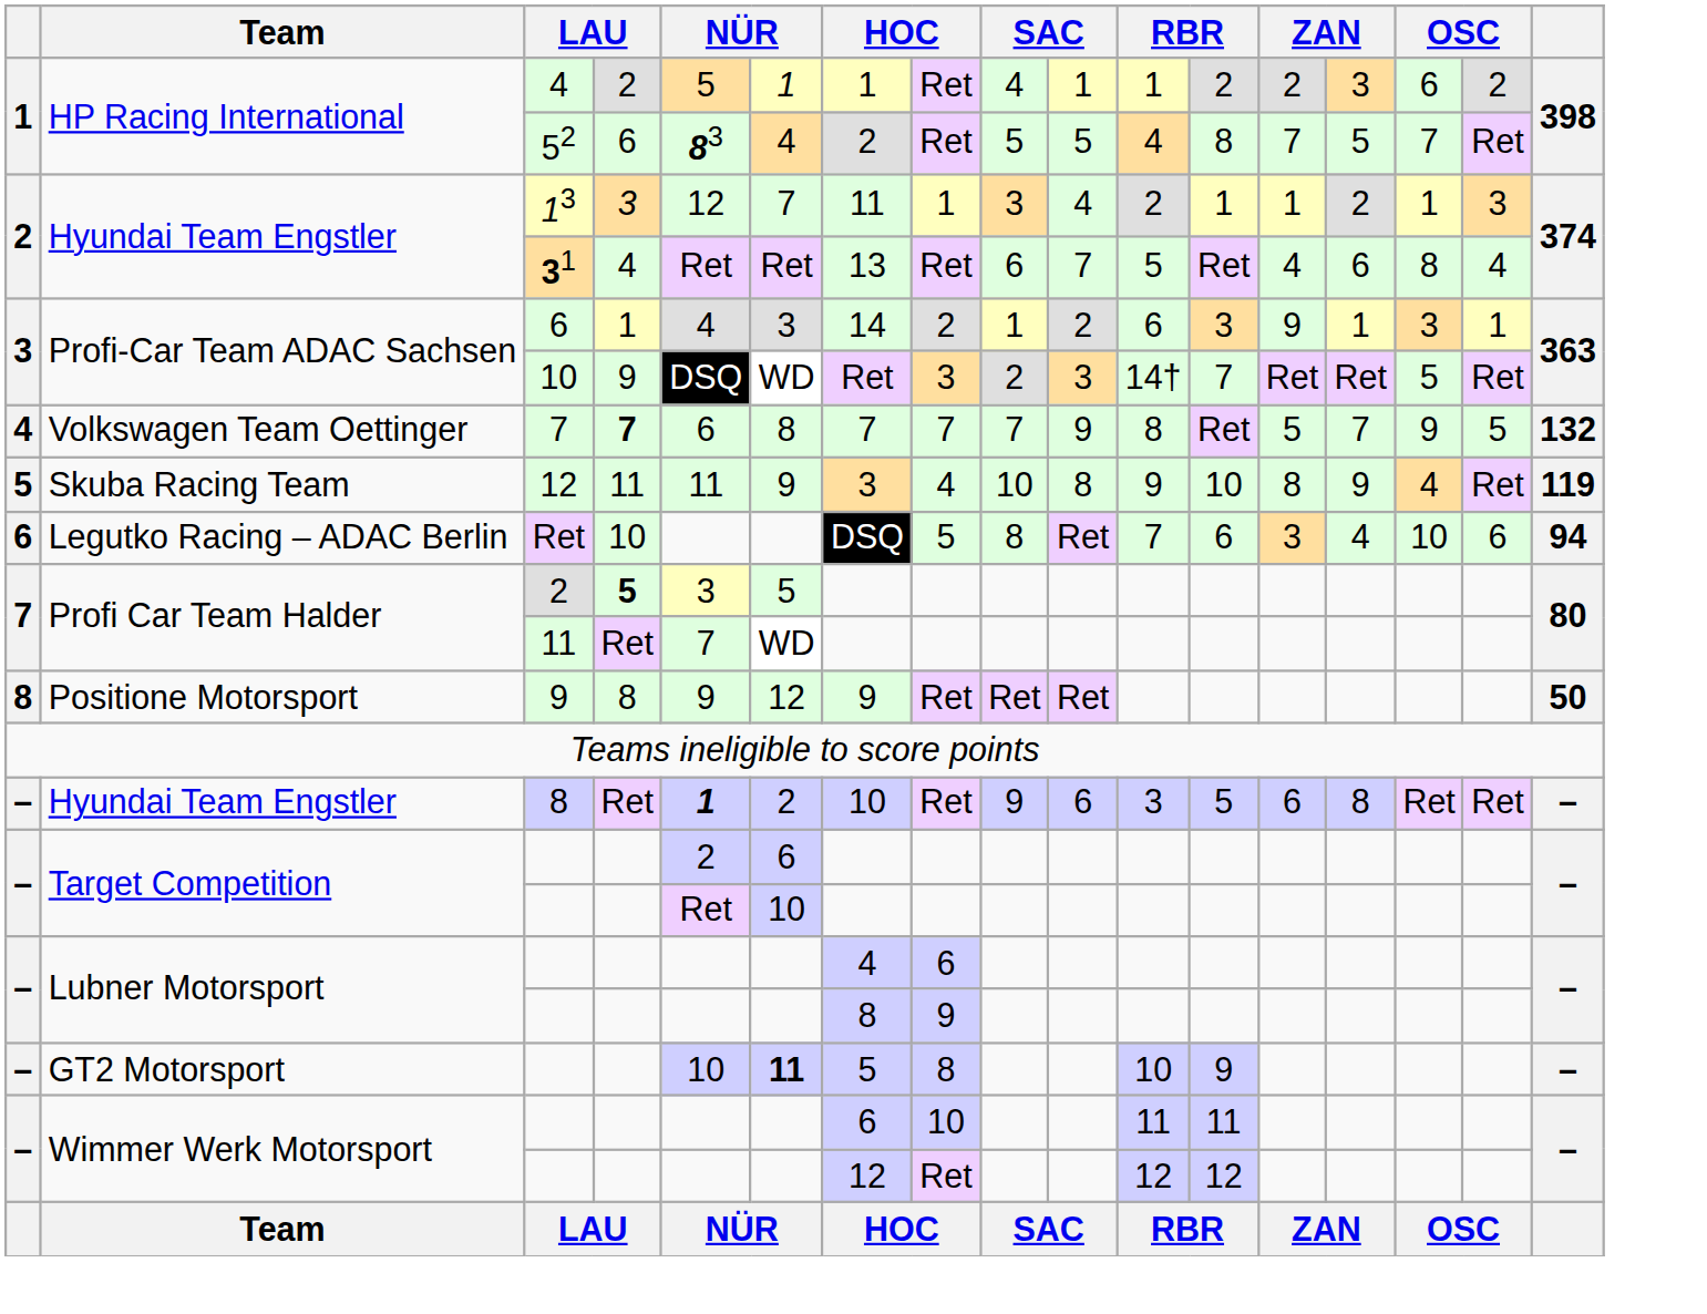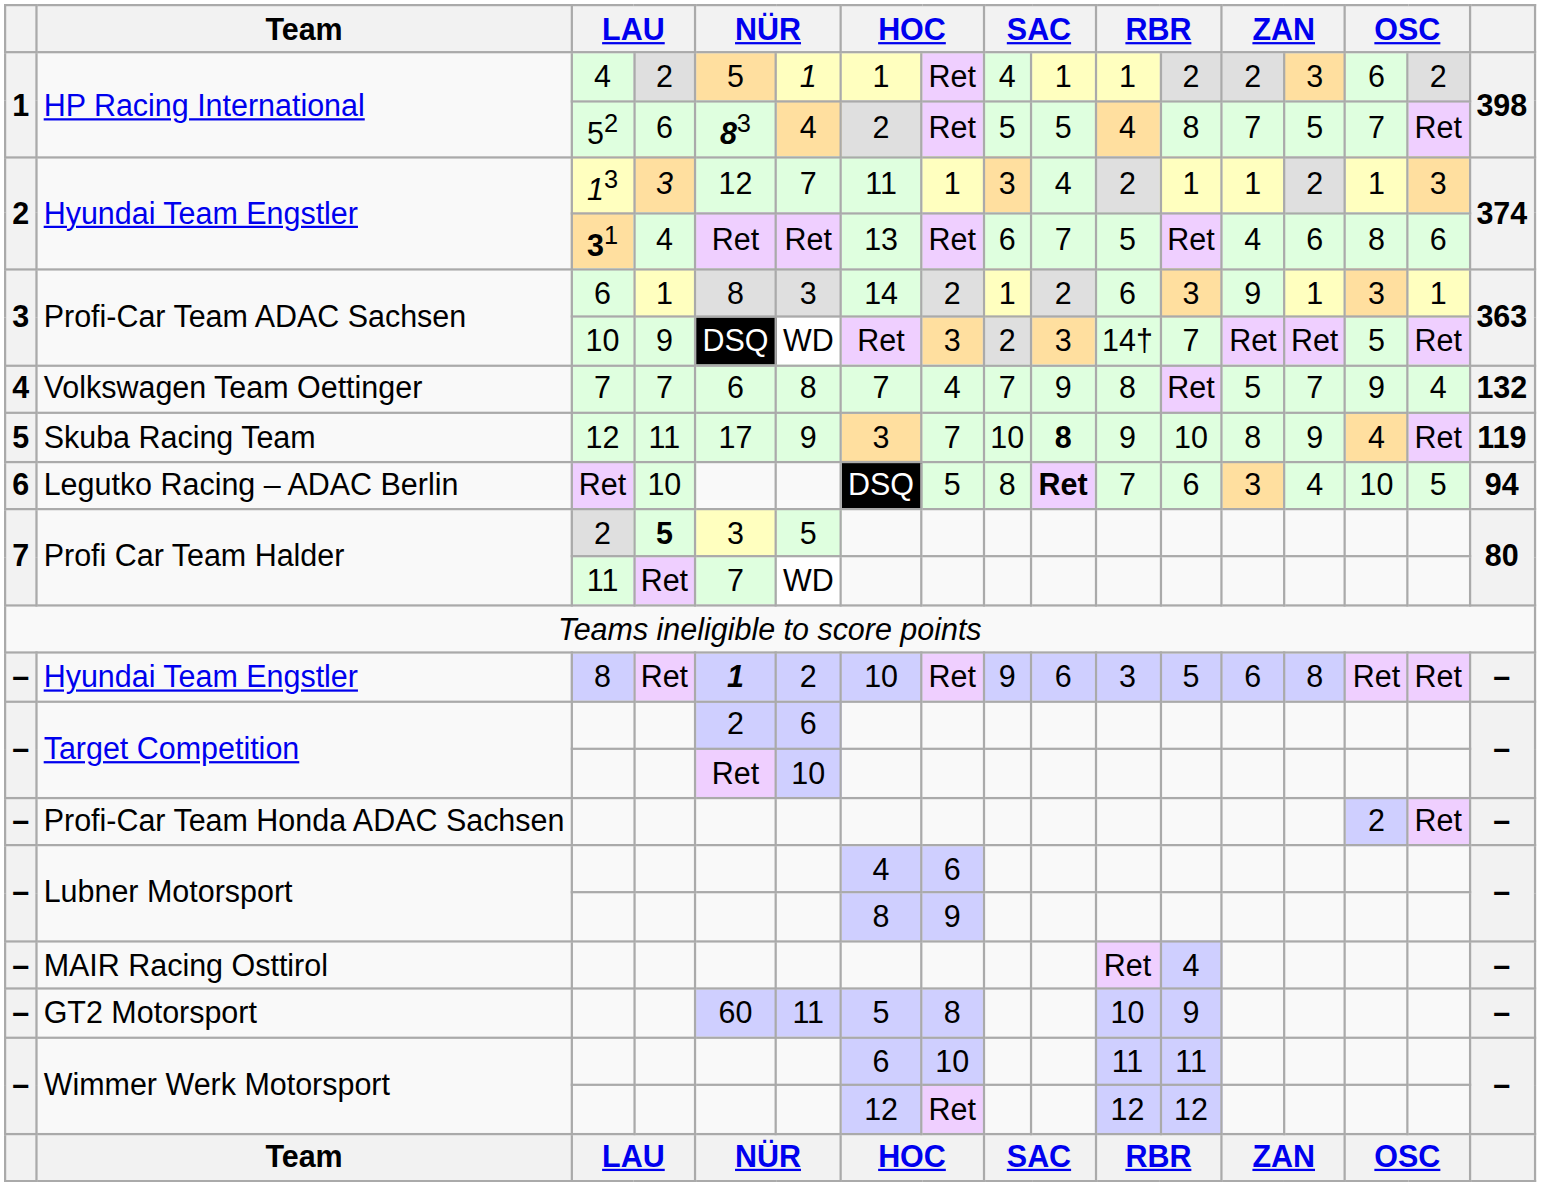 <table class="wikitable" style="font-size:85%; text-align:center">
 <tr>
 <th></th>
 <th>Team</th>
 <th colspan=2><a href='#'>LAU</a><br></th>
 <th colspan=2><a href='#'>NÜR</a><br></th>
 <th colspan=2><a href='#'>HOC</a><br></th>
 <th colspan=2><a href='#'>SAC</a><br></th>
 <th colspan=2><a href='#'>RBR</a><br></th>
 <th colspan=2><a href='#'>ZAN</a><br></th>
 <th colspan=2><a href='#'>OSC</a><br></th>
 <th></th>
 </tr>
 <tr>
 <th rowspan=2>1</th>
 <td rowspan=2 align=left> <a href='#'>HP Racing International</a></td>
 <td style="background:#dfffdf;">4</td>
 <td style="background:#dfdfdf;">2</td>
 <td style="background:#ffdf9f;">5</td>
 <td style="background:#ffffbf;"><em>1</em></td>
 <td style="background:#ffffbf;">1</td>
 <td style="background:#efcfff;">Ret</td>
 <td style="background:#dfffdf;">4</td>
 <td style="background:#ffffbf;">1</td>
 <td style="background:#ffffbf;">1</td>
 <td style="background:#dfdfdf;">2</td>
 <td style="background:#dfdfdf;">2</td>
 <td style="background:#ffdf9f;">3</td>
 <td style="background:#dfffdf;">6</td>
 <td style="background:#dfdfdf;">2</td>
 <th rowspan=2>398</th>
 </tr>
 <tr>
 <td style="background:#dfffdf;">5<sup>2</sup></td>
 <td style="background:#dfffdf;">6</td>
 <td style="background:#dfffdf;"><strong><em>8</em></strong><sup>3</sup></td>
 <td style="background:#ffdf9f;">4</td>
 <td style="background:#dfdfdf;">2</td>
 <td style="background:#efcfff;">Ret</td>
 <td style="background:#dfffdf;">5</td>
 <td style="background:#dfffdf;">5</td>
 <td style="background:#ffdf9f;">4</td>
 <td style="background:#dfffdf;">8</td>
 <td style="background:#dfffdf;">7</td>
 <td style="background:#dfffdf;">5</td>
 <td style="background:#dfffdf;">7</td>
 <td style="background:#efcfff;">Ret</td>
 </tr>
 <tr>
 <th rowspan=2>2</th>
 <td rowspan=2 align=left> <a href='#'>Hyundai Team Engstler</a></td>
 <td style="background:#ffffbf;"><em>1</em><sup>3</sup></td>
 <td style="background:#ffdf9f;"><em>3</em></td>
 <td style="background:#dfffdf;">12</td>
 <td style="background:#dfffdf;">7</td>
 <td style="background:#dfffdf;">11</td>
 <td style="background:#ffffbf;">1</td>
 <td style="background:#ffdf9f;">3</td>
 <td style="background:#dfffdf;">4</td>
 <td style="background:#dfdfdf;">2</td>
 <td style="background:#ffffbf;">1</td>
 <td style="background:#ffffbf;">1</td>
 <td style="background:#dfdfdf;">2</td>
 <td style="background:#ffffbf;">1</td>
 <td style="background:#ffdf9f;">3</td>
 <th rowspan=2>374</th>
 </tr>
 <tr>
 <td style="background:#ffdf9f;"><strong>3</strong><sup>1</sup></td>
 <td style="background:#dfffdf;">4</td>
 <td style="background:#efcfff;">Ret</td>
 <td style="background:#efcfff;">Ret</td>
 <td style="background:#dfffdf;">13</td>
 <td style="background:#efcfff;">Ret</td>
 <td style="background:#dfffdf;">6</td>
 <td style="background:#dfffdf;">7</td>
 <td style="background:#dfffdf;">5</td>
 <td style="background:#efcfff;">Ret</td>
 <td style="background:#dfffdf;">4</td>
 <td style="background:#dfffdf;">6</td>
 <td style="background:#dfffdf;">8</td>
-<td style="background:#dfffdf;">4</td>
+<td style="background:#dfffdf;">6</td>
 </tr>
 <tr>
 <th rowspan=2>3</th>
 <td rowspan=2 align=left> Profi-Car Team ADAC Sachsen</td>
 <td style="background:#dfffdf;">6</td>
 <td style="background:#ffffbf;">1</td>
-<td style="background:#dfdfdf;">4</td>
+<td style="background:#dfdfdf;">8</td>
 <td style="background:#dfdfdf;">3</td>
 <td style="background:#dfffdf;">14</td>
 <td style="background:#dfdfdf;">2</td>
 <td style="background:#ffffbf;">1</td>
 <td style="background:#dfdfdf;">2</td>
 <td style="background:#dfffdf;">6</td>
 <td style="background:#ffdf9f;">3</td>
 <td style="background:#dfffdf;">9</td>
 <td style="background:#ffffbf;">1</td>
 <td style="background:#ffdf9f;">3</td>
 <td style="background:#ffffbf;">1</td>
 <th rowspan=2>363</th>
 </tr>
 <tr>
 <td style="background:#dfffdf;">10</td>
 <td style="background:#dfffdf;">9</td>
 <td style="background:#000000; color:#ffffff;">DSQ</td>
 <td style="background:#ffffff;">WD</td>
 <td style="background:#efcfff;">Ret</td>
 <td style="background:#ffdf9f;">3</td>
 <td style="background:#dfdfdf;">2</td>
 <td style="background:#ffdf9f;">3</td>
 <td style="background:#dfffdf;">14†</td>
 <td style="background:#dfffdf;">7</td>
 <td style="background:#efcfff;">Ret</td>
 <td style="background:#efcfff;">Ret</td>
 <td style="background:#dfffdf;">5</td>
 <td style="background:#efcfff;">Ret</td>
 </tr>
 <tr>
 <th>4</th>
 <td align=left> Volkswagen Team Oettinger</td>
 <td style="background:#dfffdf;">7</td>
-<td style="background:#dfffdf;"><strong>7</strong></td>
+<td style="background:#dfffdf;">7</td>
 <td style="background:#dfffdf;">6</td>
 <td style="background:#dfffdf;">8</td>
 <td style="background:#dfffdf;">7</td>
-<td style="background:#dfffdf;">7</td>
+<td style="background:#dfffdf;">4</td>
 <td style="background:#dfffdf;">7</td>
 <td style="background:#dfffdf;">9</td>
 <td style="background:#dfffdf;">8</td>
 <td style="background:#efcfff;">Ret</td>
 <td style="background:#dfffdf;">5</td>
 <td style="background:#dfffdf;">7</td>
 <td style="background:#dfffdf;">9</td>
-<td style="background:#dfffdf;">5</td>
+<td style="background:#dfffdf;">4</td>
 <th>132</th>
 </tr>
 <tr>
 <th>5</th>
 <td align=left> Skuba Racing Team</td>
 <td style="background:#dfffdf;">12</td>
 <td style="background:#dfffdf;">11</td>
-<td style="background:#dfffdf;">11</td>
+<td style="background:#dfffdf;">17</td>
 <td style="background:#dfffdf;">9</td>
 <td style="background:#ffdf9f;">3</td>
-<td style="background:#dfffdf;">4</td>
+<td style="background:#dfffdf;">7</td>
 <td style="background:#dfffdf;">10</td>
-<td style="background:#dfffdf;">8</td>
+<td style="background:#dfffdf;"><strong>8</strong></td>
 <td style="background:#dfffdf;">9</td>
 <td style="background:#dfffdf;">10</td>
 <td style="background:#dfffdf;">8</td>
 <td style="background:#dfffdf;">9</td>
 <td style="background:#ffdf9f;">4</td>
 <td style="background:#efcfff;">Ret</td>
 <th>119</th>
 </tr>
 <tr>
 <th>6</th>
 <td align=left> Legutko Racing – ADAC Berlin</td>
 <td style="background:#efcfff;">Ret</td>
 <td style="background:#dfffdf;">10</td>
 <td></td>
 <td></td>
 <td style="background:#000000; color:white">DSQ</td>
 <td style="background:#dfffdf;">5</td>
 <td style="background:#dfffdf;">8</td>
-<td style="background:#efcfff;">Ret</td>
+<td style="background:#efcfff;"><strong>Ret</strong></td>
 <td style="background:#dfffdf;">7</td>
 <td style="background:#dfffdf;">6</td>
 <td style="background:#ffdf9f;">3</td>
 <td style="background:#dfffdf;">4</td>
 <td style="background:#dfffdf;">10</td>
-<td style="background:#dfffdf;">6</td>
+<td style="background:#dfffdf;">5</td>
 <th>94</th>
 </tr>
 <tr>
 <th rowspan=2>7</th>
 <td rowspan=2 align=left> Profi Car Team Halder</td>
 <td style="background:#dfdfdf;">2</td>
 <td style="background:#dfffdf;"><strong>5</strong></td>
 <td style="background:#ffffbf;">3</td>
 <td style="background:#dfffdf;">5</td>
 <td></td>
 <td></td>
 <td></td>
 <td></td>
 <td></td>
 <td></td>
 <td></td>
 <td></td>
 <td></td>
 <td></td>
 <th rowspan=2>80</th>
 </tr>
 <tr>
 <td style="background:#dfffdf;">11</td>
 <td style="background:#efcfff;">Ret</td>
 <td style="background:#dfffdf;">7</td>
 <td style="background:#ffffff;">WD</td>
 <td></td>
 <td></td>
 <td></td>
 <td></td>
 <td></td>
 <td></td>
 <td></td>
 <td></td>
 <td></td>
 <td></td>
-</tr>
-<tr>
-<th>8</th>
-<td align=left> Positione Motorsport</td>
-<td style="background:#dfffdf;">9</td>
-<td style="background:#dfffdf;">8</td>
-<td style="background:#dfffdf;">9</td>
-<td style="background:#dfffdf;">12</td>
-<td style="background:#dfffdf;">9</td>
-<td style="background:#efcfff;">Ret</td>
-<td style="background:#efcfff;">Ret</td>
-<td style="background:#efcfff;">Ret</td>
-<td></td>
-<td></td>
-<td></td>
-<td></td>
-<td></td>
-<td></td>
-<th>50</th>
 </tr>
 <tr>
 <td colspan=17><em>Teams ineligible to score points</em></td>
 </tr>
 <tr>
 <th>–</th>
 <td align=left> <a href='#'>Hyundai Team Engstler</a></td>
 <td style="background:#cfcfff;">8</td>
 <td style="background:#efcfff;">Ret</td>
 <td style="background:#cfcfff;"><strong><em>1</em></strong></td>
 <td style="background:#cfcfff;">2</td>
 <td style="background:#cfcfff;">10</td>
 <td style="background:#efcfff;">Ret</td>
 <td style="background:#cfcfff;">9</td>
 <td style="background:#cfcfff;">6</td>
 <td style="background:#cfcfff;">3</td>
 <td style="background:#cfcfff;">5</td>
 <td style="background:#cfcfff;">6</td>
 <td style="background:#cfcfff;">8</td>
 <td style="background:#efcfff;">Ret</td>
 <td style="background:#efcfff;">Ret</td>
 <th>–</th>
 </tr>
 <tr>
 <th rowspan=2>–</th>
 <td rowspan=2 align=left> <a href='#'>Target Competition</a></td>
 <td></td>
 <td></td>
 <td style="background:#cfcfff;">2</td>
 <td style="background:#cfcfff;">6</td>
 <td></td>
 <td></td>
 <td></td>
 <td></td>
 <td></td>
 <td></td>
 <td></td>
 <td></td>
 <td></td>
 <td></td>
 <th rowspan=2>–</th>
 </tr>
 <tr>
 <td></td>
 <td></td>
 <td style="background:#efcfff;">Ret</td>
 <td style="background:#cfcfff;">10</td>
 <td></td>
 <td></td>
 <td></td>
 <td></td>
 <td></td>
 <td></td>
 <td></td>
 <td></td>
 <td></td>
 <td></td>
 </tr>
 <tr>
+<th>–</th>
+<td align=left> Profi-Car Team Honda ADAC Sachsen</td>
+<td></td>
+<td></td>
+<td></td>
+<td></td>
+<td></td>
+<td></td>
+<td></td>
+<td></td>
+<td></td>
+<td></td>
+<td></td>
+<td></td>
+<td style="background:#cfcfff;">2</td>
+<td style="background:#efcfff;">Ret</td>
+<th>–</th>
+</tr>
+<tr>
 <th rowspan=2>–</th>
 <td rowspan=2 align=left> Lubner Motorsport</td>
 <td></td>
 <td></td>
 <td></td>
 <td></td>
 <td style="background:#cfcfff;">4</td>
 <td style="background:#cfcfff;">6</td>
 <td></td>
 <td></td>
 <td></td>
 <td></td>
 <td></td>
 <td></td>
 <td></td>
 <td></td>
 <th rowspan=2>–</th>
 </tr>
 <tr>
 <td></td>
 <td></td>
 <td></td>
 <td></td>
 <td style="background:#cfcfff;">8</td>
 <td style="background:#cfcfff;">9</td>
 <td></td>
 <td></td>
 <td></td>
 <td></td>
 <td></td>
 <td></td>
 <td></td>
 <td></td>
 </tr>
 <tr>
 <th>–</th>
+<td align=left> MAIR Racing Osttirol</td>
+<td></td>
+<td></td>
+<td></td>
+<td></td>
+<td></td>
+<td></td>
+<td></td>
+<td></td>
+<td style="background:#efcfff;">Ret</td>
+<td style="background:#cfcfff;">4</td>
+<td></td>
+<td></td>
+<td></td>
+<td></td>
+<th>–</th>
+</tr>
+<tr>
+<th>–</th>
 <td align=left> GT2 Motorsport</td>
 <td></td>
 <td></td>
-<td style="background:#cfcfff;">10</td>
-<td style="background:#cfcfff;"><strong>11</strong></td>
+<td style="background:#cfcfff;">60</td>
+<td style="background:#cfcfff;">11</td>
 <td style="background:#cfcfff;">5</td>
 <td style="background:#cfcfff;">8</td>
 <td></td>
 <td></td>
 <td style="background:#cfcfff;">10</td>
 <td style="background:#cfcfff;">9</td>
 <td></td>
 <td></td>
 <td></td>
 <td></td>
 <th>–</th>
 </tr>
 <tr>
 <th rowspan=2>–</th>
 <td rowspan=2 align=left> Wimmer Werk Motorsport</td>
 <td></td>
 <td></td>
 <td></td>
 <td></td>
 <td style="background:#cfcfff;">6</td>
 <td style="background:#cfcfff;">10</td>
 <td></td>
 <td></td>
 <td style="background:#cfcfff;">11</td>
 <td style="background:#cfcfff;">11</td>
 <td></td>
 <td></td>
 <td></td>
 <td></td>
 <th rowspan=2>–</th>
 </tr>
 <tr>
 <td></td>
 <td></td>
 <td></td>
 <td></td>
 <td style="background:#cfcfff;">12</td>
 <td style="background:#efcfff;">Ret</td>
 <td></td>
 <td></td>
 <td style="background:#cfcfff;">12</td>
 <td style="background:#cfcfff;">12</td>
 <td></td>
 <td></td>
 <td></td>
 <td></td>
 </tr>
 <tr>
 <th></th>
 <th>Team</th>
 <th colspan=2><a href='#'>LAU</a><br></th>
 <th colspan=2><a href='#'>NÜR</a><br></th>
 <th colspan=2><a href='#'>HOC</a><br></th>
 <th colspan=2><a href='#'>SAC</a><br></th>
 <th colspan=2><a href='#'>RBR</a><br></th>
 <th colspan=2><a href='#'>ZAN</a><br></th>
 <th colspan=2><a href='#'>OSC</a><br></th>
 <th></th>
 </tr>
 </table>
